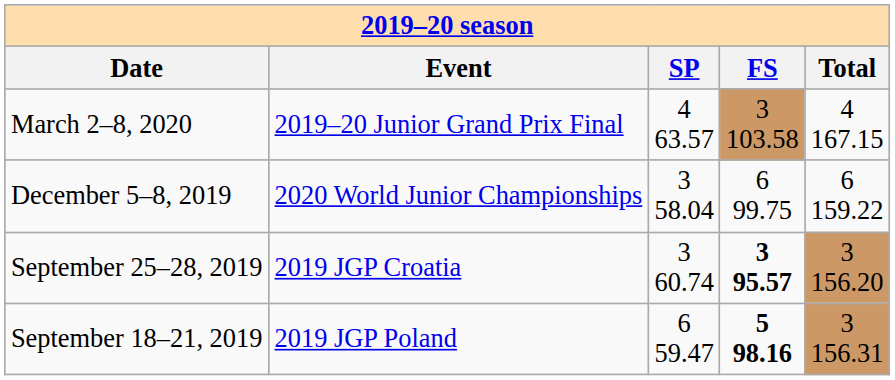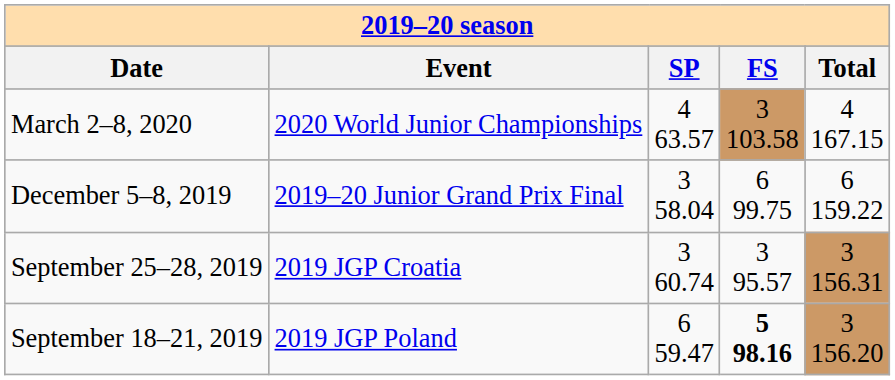 <table class="wikitable">
 <tr>
 <td style="background-color: #ffdead; " colspan=5 align=center><a href='#'><strong>2019–20 season</strong></a></td>
 </tr>
 <tr>
 <th>Date</th>
 <th>Event</th>
 <th><a href='#'>SP</a></th>
 <th><a href='#'>FS</a></th>
 <th>Total</th>
 </tr>
 <tr>
 <td>March 2–8, 2020</td>
-<td><a href='#'>2019–20 Junior Grand Prix Final</a></td>
+<td><a href='#'>2020 World Junior Championships</a></td>
 <td align=center>4 <br> 63.57</td>
 <td align=center bgcolor=cc9966>3 <br> 103.58</td>
 <td align=center>4 <br> 167.15</td>
 </tr>
 <tr>
 <td>December 5–8, 2019</td>
-<td><a href='#'>2020 World Junior Championships</a></td>
+<td><a href='#'>2019–20 Junior Grand Prix Final</a></td>
 <td align=center>3 <br> 58.04</td>
 <td align=center>6 <br> 99.75</td>
 <td align=center>6 <br> 159.22</td>
 </tr>
 <tr>
 <td>September 25–28, 2019</td>
 <td><a href='#'>2019 JGP Croatia</a></td>
 <td align=center>3 <br> 60.74</td>
-<td align=center><strong>3 <br> 95.57</strong></td>
-<td align=center bgcolor=cc9966>3 <br> 156.20</td>
+<td align=center>3 <br> 95.57</td>
+<td align=center bgcolor=cc9966>3 <br> 156.31</td>
 </tr>
 <tr>
 <td>September 18–21, 2019</td>
 <td><a href='#'>2019 JGP Poland</a></td>
 <td align=center>6 <br> 59.47</td>
 <td align=center><strong>5 <br> 98.16</strong></td>
-<td align=center bgcolor=cc9966>3 <br> 156.31</td>
+<td align=center bgcolor=cc9966>3 <br> 156.20</td>
 </tr>
 </table>
